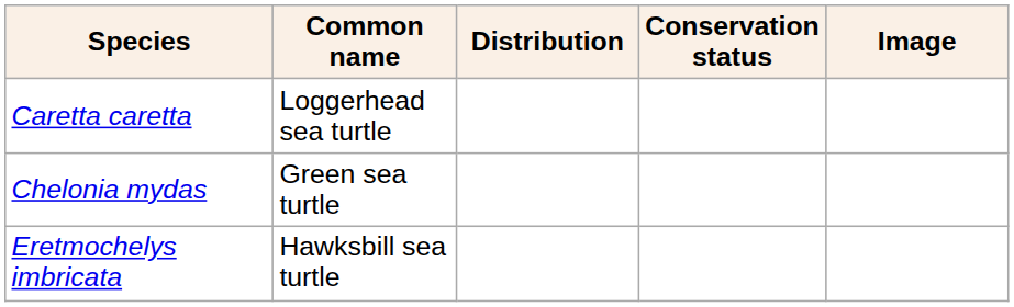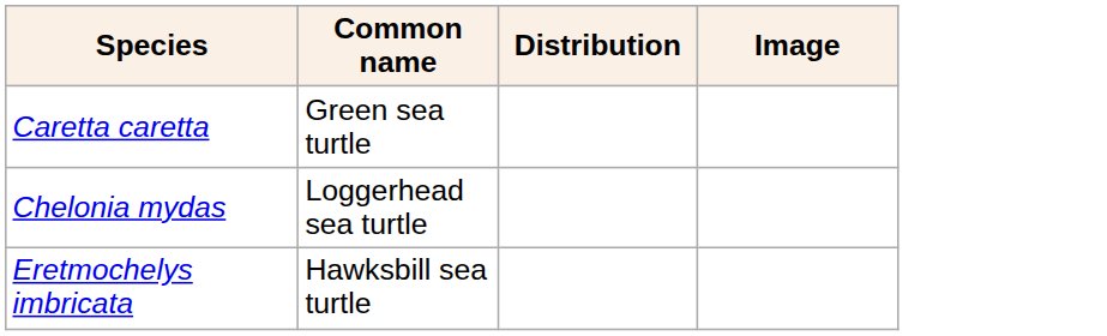 <table class="wikitable" style="background:#fff;" class="sortable wikitable">
 <tr>
 <th style="background:Linen; color:Black; width:150px;" px>Species</th>
 <th style="background:Linen; color:Black; width:100px;" px>Common name</th>
 <th style="background:Linen; color:Black; width:100px;" px>Distribution</th>
-<th style="background:Linen; color:Black; width:90px;" px>Conservation status</th>
 <th style="background:Linen; color:Black; width:100px;" px>Image</th>
 </tr>
 <tr>
 <td><em><a href='#'>Caretta caretta</a></em></td>
-<td>Loggerhead sea turtle</td>
-<td></td>
+<td>Green sea turtle</td>
 <td></td>
 <td></td>
 </tr>
 <tr>
 <td><em> <a href='#'>Chelonia mydas</a></em></td>
-<td>Green sea turtle</td>
-<td></td>
+<td>Loggerhead sea turtle</td>
 <td></td>
 <td></td>
 </tr>
 <tr>
 <td><em><a href='#'>Eretmochelys imbricata</a></em></td>
 <td>Hawksbill sea turtle</td>
 <td></td>
 <td></td>
-<td></td>
 </tr>
 </table>
